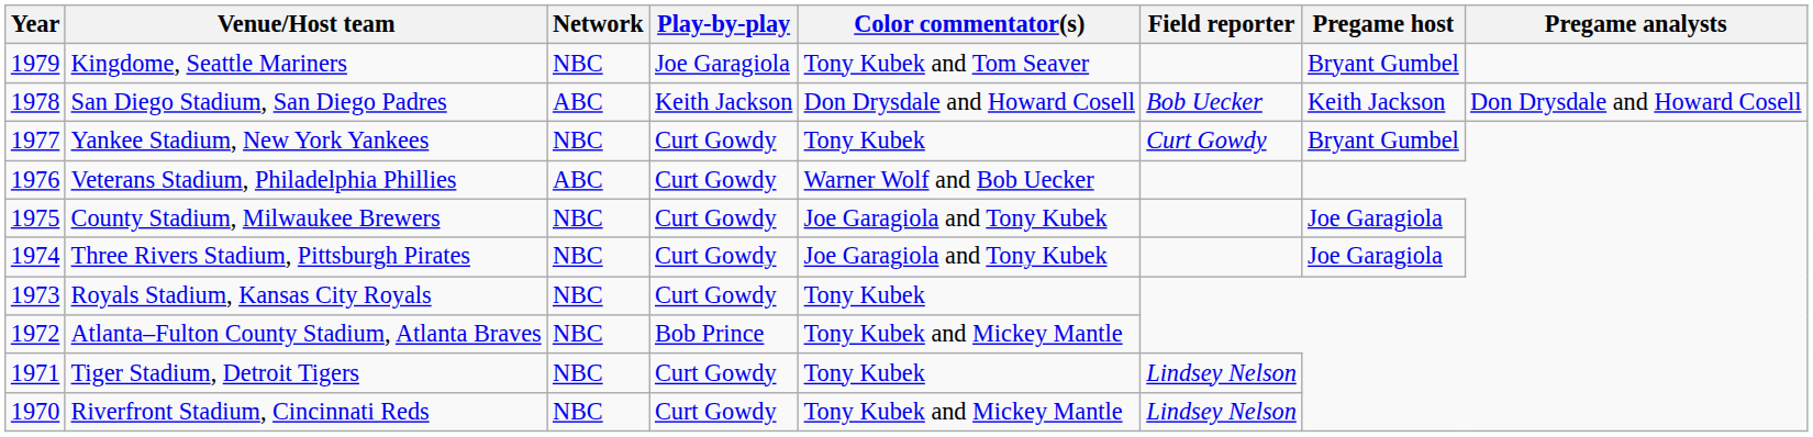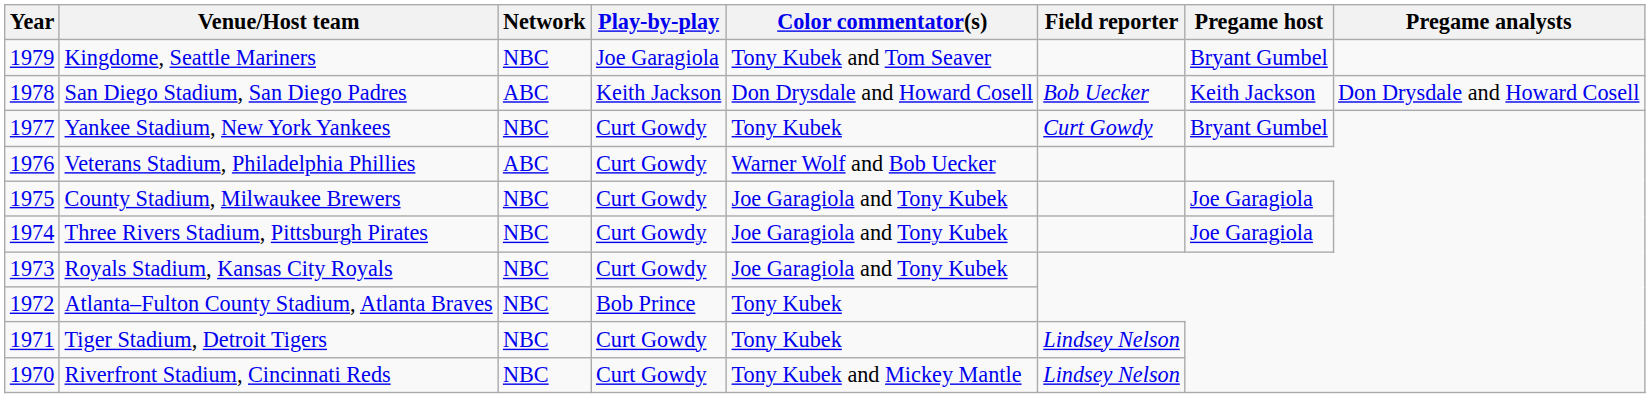 <table class="wikitable">
 <tr>
 <th>Year</th>
 <th>Venue/Host team</th>
 <th>Network</th>
 <th><a href='#'>Play-by-play</a></th>
 <th><a href='#'>Color commentator</a>(s)</th>
 <th>Field reporter</th>
 <th>Pregame host</th>
 <th>Pregame analysts</th>
 </tr>
 <tr>
 <td><a href='#'>1979</a></td>
 <td><a href='#'>Kingdome</a>, <a href='#'>Seattle Mariners</a></td>
 <td><a href='#'>NBC</a></td>
 <td><a href='#'>Joe Garagiola</a></td>
 <td><a href='#'>Tony Kubek</a> and <a href='#'>Tom Seaver</a></td>
 <td></td>
 <td><a href='#'>Bryant Gumbel</a></td>
 </tr>
 <tr>
 <td><a href='#'>1978</a></td>
 <td><a href='#'>San Diego Stadium</a>, <a href='#'>San Diego Padres</a></td>
 <td><a href='#'>ABC</a></td>
 <td><a href='#'>Keith Jackson</a></td>
 <td><a href='#'>Don Drysdale</a> and <a href='#'>Howard Cosell</a></td>
 <td><em><a href='#'>Bob Uecker</a></em></td>
 <td><a href='#'>Keith Jackson</a></td>
 <td><a href='#'>Don Drysdale</a> and <a href='#'>Howard Cosell</a></td>
 </tr>
 <tr>
 <td><a href='#'>1977</a></td>
 <td><a href='#'>Yankee Stadium</a>, <a href='#'>New York Yankees</a></td>
 <td><a href='#'>NBC</a></td>
 <td><a href='#'>Curt Gowdy</a></td>
 <td><a href='#'>Tony Kubek</a></td>
 <td><em><a href='#'>Curt Gowdy</a></em></td>
 <td><a href='#'>Bryant Gumbel</a></td>
 </tr>
 <tr>
 <td><a href='#'>1976</a></td>
 <td><a href='#'>Veterans Stadium</a>, <a href='#'>Philadelphia Phillies</a></td>
 <td><a href='#'>ABC</a></td>
 <td><a href='#'>Curt Gowdy</a></td>
 <td><a href='#'>Warner Wolf</a> and <a href='#'>Bob Uecker</a></td>
 <td></td>
 </tr>
 <tr>
 <td><a href='#'>1975</a></td>
 <td><a href='#'>County Stadium</a>, <a href='#'>Milwaukee Brewers</a></td>
 <td><a href='#'>NBC</a></td>
 <td><a href='#'>Curt Gowdy</a></td>
 <td><a href='#'>Joe Garagiola</a> and <a href='#'>Tony Kubek</a></td>
 <td></td>
 <td><a href='#'>Joe Garagiola</a></td>
 </tr>
 <tr>
 <td><a href='#'>1974</a></td>
 <td><a href='#'>Three Rivers Stadium</a>, <a href='#'>Pittsburgh Pirates</a></td>
 <td><a href='#'>NBC</a></td>
 <td><a href='#'>Curt Gowdy</a></td>
 <td><a href='#'>Joe Garagiola</a> and <a href='#'>Tony Kubek</a></td>
 <td></td>
 <td><a href='#'>Joe Garagiola</a></td>
 </tr>
 <tr>
 <td><a href='#'>1973</a></td>
 <td><a href='#'>Royals Stadium</a>, <a href='#'>Kansas City Royals</a></td>
 <td><a href='#'>NBC</a></td>
 <td><a href='#'>Curt Gowdy</a></td>
-<td><a href='#'>Tony Kubek</a></td>
+<td><a href='#'>Joe Garagiola</a> and <a href='#'>Tony Kubek</a></td>
 </tr>
 <tr>
 <td><a href='#'>1972</a></td>
 <td><a href='#'>Atlanta–Fulton County Stadium</a>, <a href='#'>Atlanta Braves</a></td>
 <td><a href='#'>NBC</a></td>
 <td><a href='#'>Bob Prince</a></td>
-<td><a href='#'>Tony Kubek</a> and <a href='#'>Mickey Mantle</a></td>
+<td><a href='#'>Tony Kubek</a></td>
 </tr>
 <tr>
 <td><a href='#'>1971</a></td>
 <td><a href='#'>Tiger Stadium</a>, <a href='#'>Detroit Tigers</a></td>
 <td><a href='#'>NBC</a></td>
 <td><a href='#'>Curt Gowdy</a></td>
 <td><a href='#'>Tony Kubek</a></td>
 <td><em><a href='#'>Lindsey Nelson</a></em></td>
 </tr>
 <tr>
 <td><a href='#'>1970</a></td>
 <td><a href='#'>Riverfront Stadium</a>, <a href='#'>Cincinnati Reds</a></td>
 <td><a href='#'>NBC</a></td>
 <td><a href='#'>Curt Gowdy</a></td>
 <td><a href='#'>Tony Kubek</a> and <a href='#'>Mickey Mantle</a></td>
 <td><em><a href='#'>Lindsey Nelson</a></em></td>
 </tr>
 </table>
